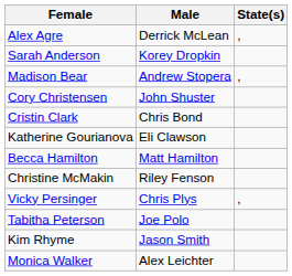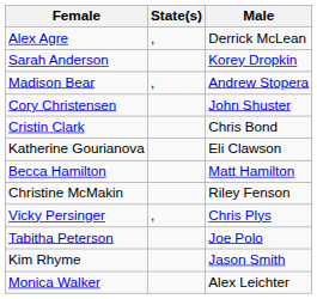 <table class="wikitable">
 <tr>
 <th>Female</th>
+<th>State(s)</th>
 <th>Male</th>
-<th>State(s)</th>
 </tr>
 <tr>
 <td><a href='#'>Alex Agre</a></td>
+<td>, <br> </td>
 <td>Derrick McLean</td>
-<td>, <br> </td>
 </tr>
 <tr>
 <td><a href='#'>Sarah Anderson</a></td>
+<td></td>
 <td><a href='#'>Korey Dropkin</a></td>
-<td></td>
 </tr>
 <tr>
 <td><a href='#'>Madison Bear</a></td>
+<td>, <br> </td>
 <td><a href='#'>Andrew Stopera</a></td>
-<td>, <br> </td>
 </tr>
 <tr>
 <td><a href='#'>Cory Christensen</a></td>
+<td></td>
 <td><a href='#'>John Shuster</a></td>
-<td></td>
 </tr>
 <tr>
 <td><a href='#'>Cristin Clark</a></td>
+<td></td>
 <td>Chris Bond</td>
-<td></td>
 </tr>
 <tr>
 <td>Katherine Gourianova</td>
+<td></td>
 <td>Eli Clawson</td>
-<td></td>
 </tr>
 <tr>
 <td><a href='#'>Becca Hamilton</a></td>
+<td></td>
 <td><a href='#'>Matt Hamilton</a></td>
-<td></td>
 </tr>
 <tr>
 <td>Christine McMakin</td>
+<td></td>
 <td>Riley Fenson</td>
-<td></td>
 </tr>
 <tr>
 <td><a href='#'>Vicky Persinger</a></td>
+<td>, <br> </td>
 <td><a href='#'>Chris Plys</a></td>
-<td>, <br> </td>
 </tr>
 <tr>
 <td><a href='#'>Tabitha Peterson</a></td>
+<td></td>
 <td><a href='#'>Joe Polo</a></td>
-<td></td>
 </tr>
 <tr>
 <td>Kim Rhyme</td>
+<td></td>
 <td><a href='#'>Jason Smith</a></td>
-<td></td>
 </tr>
 <tr>
 <td><a href='#'>Monica Walker</a></td>
+<td></td>
 <td>Alex Leichter</td>
-<td></td>
 </tr>
 </table>
